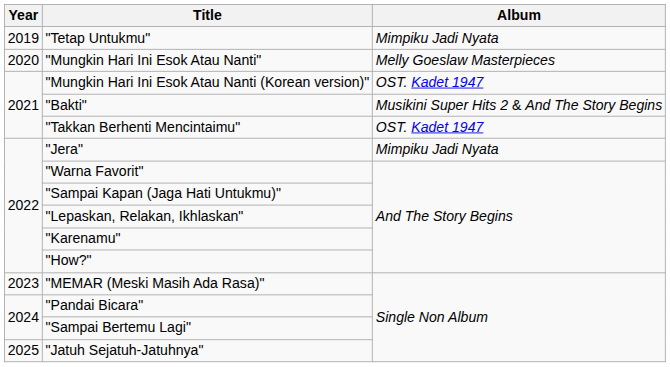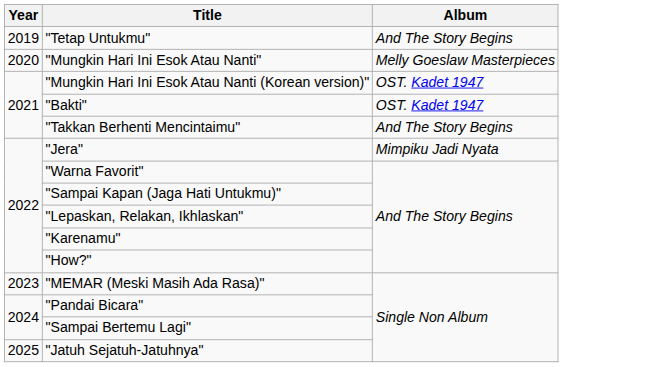 <table class="wikitable">
 <tr>
 <th>Year</th>
 <th>Title</th>
 <th>Album</th>
 </tr>
 <tr>
 <td>2019</td>
 <td>"Tetap Untukmu"</td>
-<td><em>Mimpiku Jadi Nyata</em></td>
+<td><em>And The Story Begins</em></td>
 </tr>
 <tr>
 <td>2020</td>
 <td>"Mungkin Hari Ini Esok Atau Nanti"</td>
 <td><em>Melly Goeslaw Masterpieces</em></td>
 </tr>
 <tr>
 <td rowspan="3">2021</td>
 <td>"Mungkin Hari Ini Esok Atau Nanti (Korean version)"</td>
 <td><em>OST. <a href='#'>Kadet 1947</a></em></td>
 </tr>
 <tr>
 <td>"Bakti"</td>
-<td><em>Musikini Super Hits 2</em> & <em>And The Story Begins</em></td>
+<td><em>OST. <a href='#'>Kadet 1947</a></em></td>
 </tr>
 <tr>
 <td>"Takkan Berhenti Mencintaimu"</td>
-<td><em>OST. <a href='#'>Kadet 1947</a></em></td>
+<td><em>And The Story Begins</em></td>
 </tr>
 <tr>
 <td rowspan="6">2022</td>
 <td>"Jera"</td>
 <td><em>Mimpiku Jadi Nyata</em></td>
 </tr>
 <tr>
 <td>"Warna Favorit"</td>
 <td rowspan="5"><em>And The Story Begins</em></td>
 </tr>
 <tr>
 <td>"Sampai Kapan (Jaga Hati Untukmu)"</td>
 </tr>
 <tr>
 <td>"Lepaskan, Relakan, Ikhlaskan"</td>
 </tr>
 <tr>
 <td>"Karenamu"</td>
 </tr>
 <tr>
 <td>"How?"</td>
 </tr>
 <tr>
 <td>2023</td>
 <td>"MEMAR (Meski Masih Ada Rasa)"</td>
 <td rowspan="4"><em>Single Non Album</em></td>
 </tr>
 <tr>
 <td rowspan="2">2024</td>
 <td>"Pandai Bicara"</td>
 </tr>
 <tr>
 <td>"Sampai Bertemu Lagi"</td>
 </tr>
 <tr>
 <td>2025</td>
 <td>"Jatuh Sejatuh-Jatuhnya"</td>
 </tr>
 </table>
